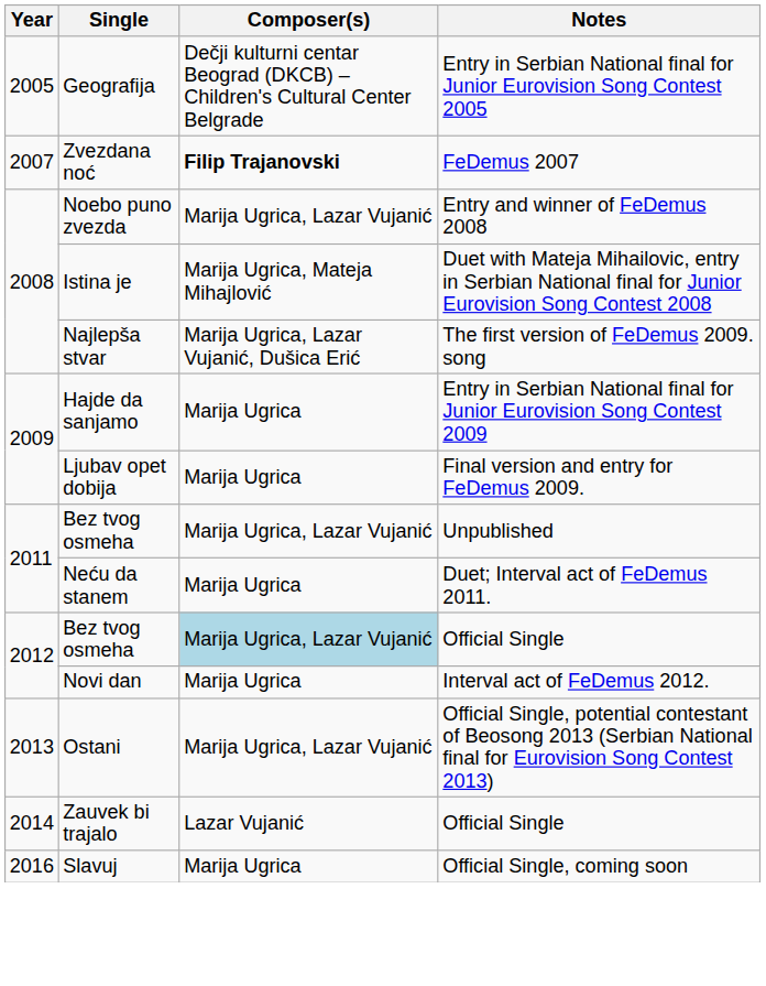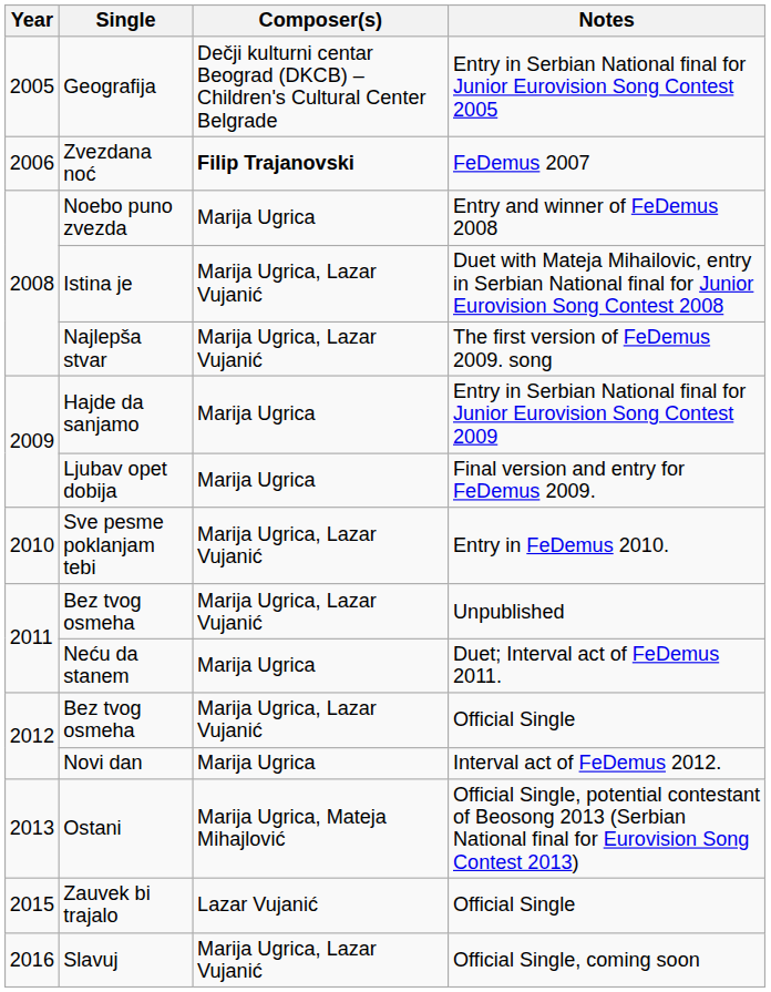 <table class="wikitable">
 <tr>
 <th rowspan="1">Year</th>
 <th rowspan="1">Single</th>
 <th rowspan="1">Composer(s)</th>
 <th rowspan="1">Notes</th>
 </tr>
 <tr>
 <td>2005</td>
 <td>Geografija</td>
 <td>Dečji kulturni centar Beograd (DKCB) – Children's Cultural Center Belgrade</td>
 <td>Entry in Serbian National final for <a href='#'>Junior Eurovision Song Contest 2005</a></td>
 </tr>
 <tr>
-<td>2007</td>
+<td>2006</td>
 <td>Zvezdana noć</td>
 <td><strong>Filip Trajanovski</strong></td>
 <td><a href='#'>FeDemus</a> 2007</td>
 </tr>
 <tr>
 <td rowspan="3">2008</td>
 <td>Noebo puno zvezda</td>
-<td>Marija Ugrica, Lazar Vujanić</td>
+<td>Marija Ugrica</td>
 <td>Entry and winner of <a href='#'>FeDemus</a> 2008</td>
 </tr>
 <tr>
 <td>Istina je</td>
-<td>Marija Ugrica, Mateja Mihajlović</td>
+<td>Marija Ugrica, Lazar Vujanić</td>
 <td>Duet with Mateja Mihailovic, entry in Serbian National final for <a href='#'>Junior Eurovision Song Contest 2008</a></td>
 </tr>
 <tr>
 <td>Najlepša stvar</td>
-<td>Marija Ugrica, Lazar Vujanić, Dušica Erić</td>
+<td>Marija Ugrica, Lazar Vujanić</td>
 <td>The first version of <a href='#'>FeDemus</a> 2009. song</td>
 </tr>
 <tr>
 <td rowspan="2">2009</td>
 <td>Hajde da sanjamo</td>
 <td>Marija Ugrica</td>
 <td>Entry in Serbian National final for <a href='#'>Junior Eurovision Song Contest 2009</a></td>
 </tr>
 <tr>
 <td>Ljubav opet dobija</td>
 <td>Marija Ugrica</td>
 <td>Final version and entry for <a href='#'>FeDemus</a> 2009.</td>
+</tr>
+<tr>
+<td rowspan="1">2010</td>
+<td>Sve pesme poklanjam tebi</td>
+<td>Marija Ugrica, Lazar Vujanić</td>
+<td>Entry in <a href='#'>FeDemus</a> 2010.</td>
 </tr>
 <tr>
 <td rowspan="2">2011</td>
 <td>Bez tvog osmeha</td>
 <td>Marija Ugrica, Lazar Vujanić</td>
 <td>Unpublished</td>
 </tr>
 <tr>
 <td>Neću da stanem</td>
 <td>Marija Ugrica</td>
 <td>Duet; Interval act of <a href='#'>FeDemus</a> 2011.</td>
 </tr>
 <tr>
 <td rowspan="2">2012</td>
 <td>Bez tvog osmeha</td>
-<td style="background: lightblue;">Marija Ugrica, Lazar Vujanić</td>
+<td>Marija Ugrica, Lazar Vujanić</td>
 <td>Official Single</td>
 </tr>
 <tr>
 <td>Novi dan</td>
 <td>Marija Ugrica</td>
 <td>Interval act of <a href='#'>FeDemus</a> 2012.</td>
 </tr>
 <tr>
 <td rowspan="1">2013</td>
 <td>Ostani</td>
-<td>Marija Ugrica, Lazar Vujanić</td>
+<td>Marija Ugrica, Mateja Mihajlović</td>
 <td>Official Single, potential contestant of Beosong 2013 (Serbian National final for <a href='#'>Eurovision Song Contest 2013</a>)</td>
 </tr>
 <tr>
-<td rowspan="1">2014</td>
+<td rowspan="1">2015</td>
 <td>Zauvek bi trajalo</td>
 <td>Lazar Vujanić</td>
 <td>Official Single</td>
 </tr>
 <tr>
 <td rowspan="1">2016</td>
 <td>Slavuj</td>
-<td>Marija Ugrica</td>
+<td>Marija Ugrica, Lazar Vujanić</td>
 <td>Official Single, coming soon</td>
 </tr>
 </table>
